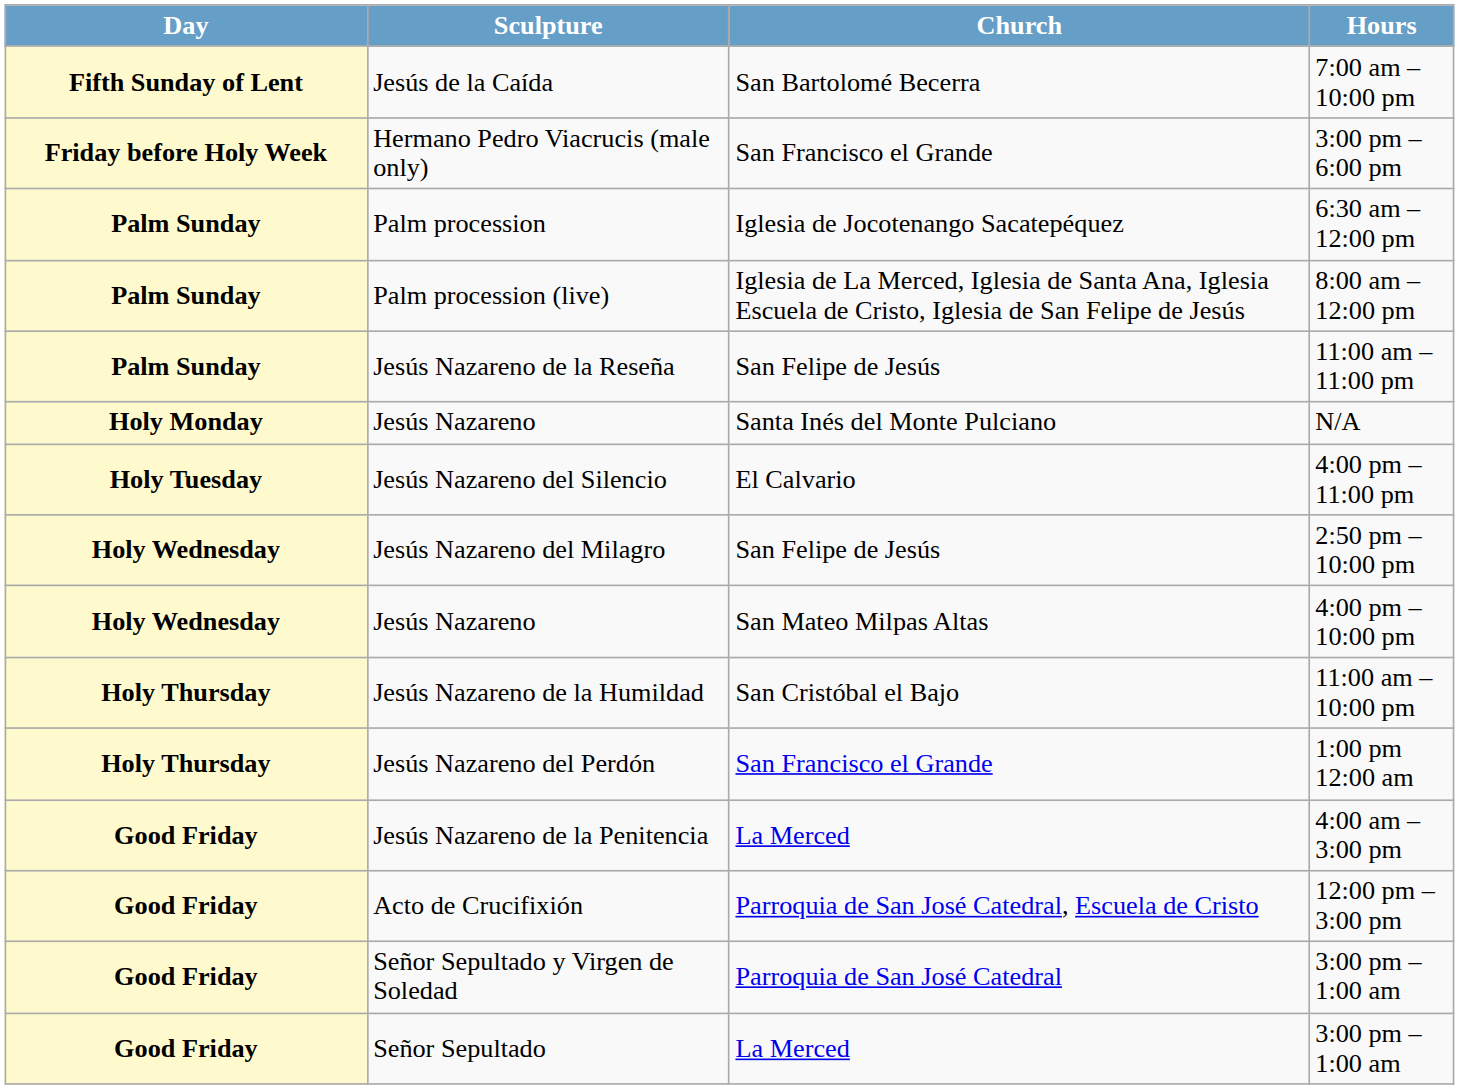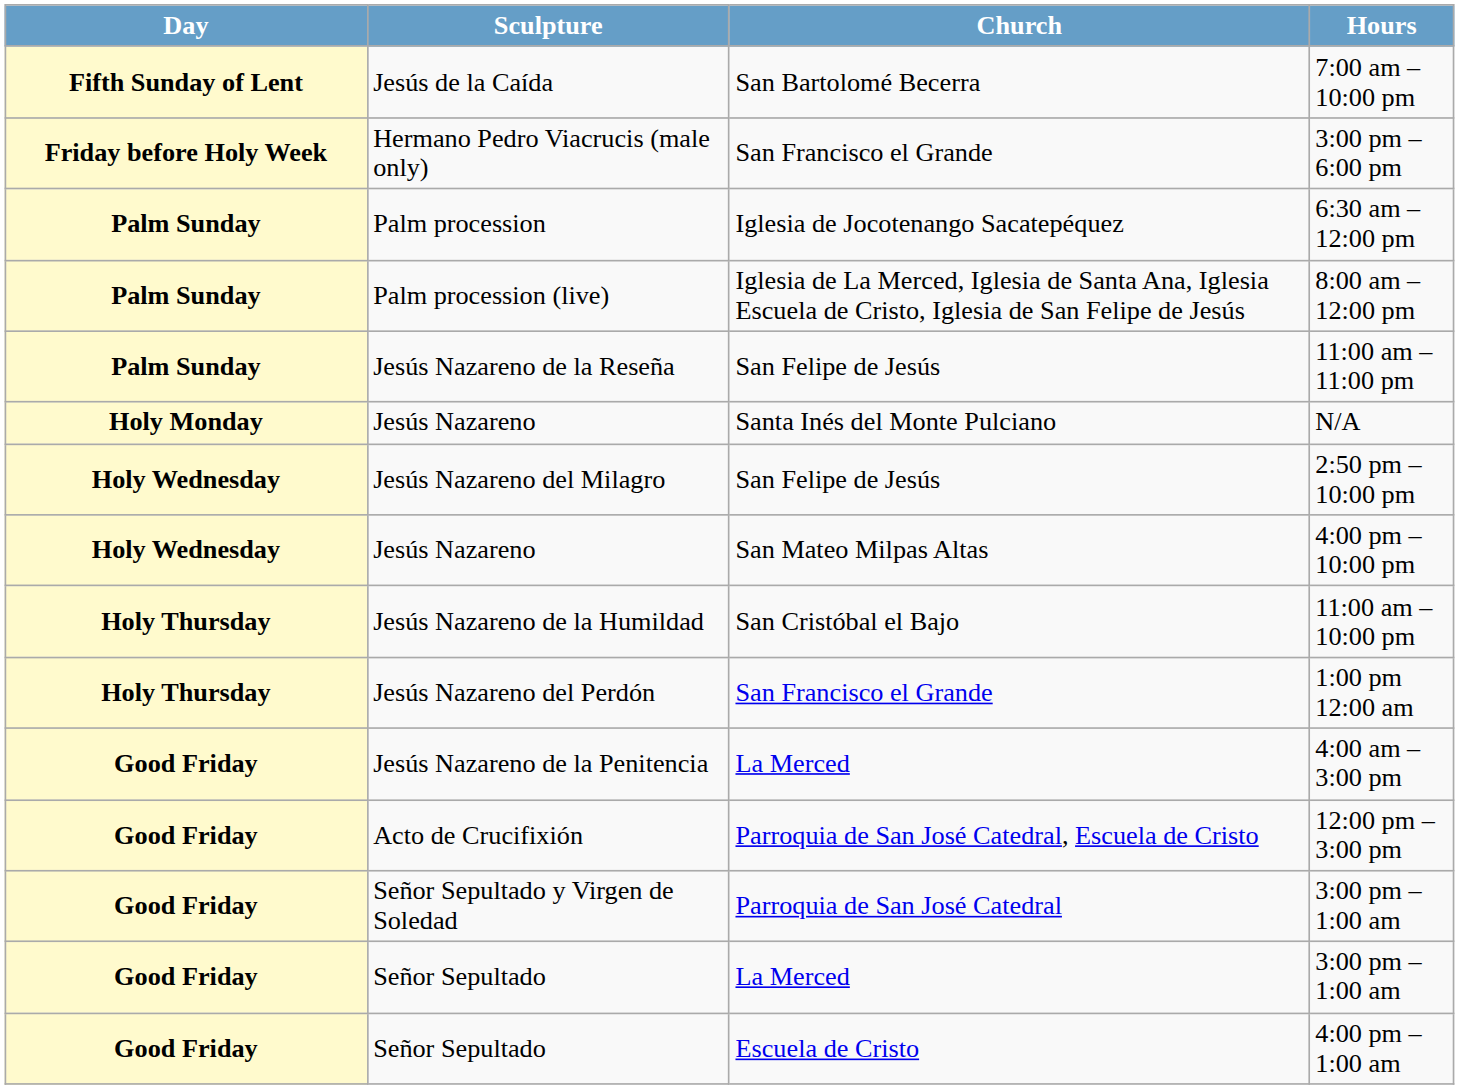 <table class="mw-collapsible mw-collapsed wikitable sortable" width=70% style="margin:1em auto;">
 <tr style="color:white;">
 <th style="background:#659ec7;" align=center width=25%><strong>Day</strong></th>
 <th style="background:#659ec7;" align=center width=25%><strong>Sculpture</strong></th>
 <th style="background:#659ec7;" align=center><strong>Church</strong></th>
 <th style="background:#659ec7;" align=center width=10%><strong>Hours</strong></th>
 </tr>
 <tr>
 <th style="background:lemonchiffon;">Fifth Sunday of Lent</th>
 <td>Jesús de la Caída</td>
 <td>San Bartolomé Becerra</td>
 <td>7:00 am – 10:00 pm</td>
 </tr>
 <tr>
 <th style="background:lemonchiffon;">Friday before Holy Week</th>
 <td>Hermano Pedro Viacrucis (male only)</td>
 <td>San Francisco el Grande</td>
 <td>3:00 pm – 6:00 pm</td>
 </tr>
 <tr>
 <th style="background:lemonchiffon;">Palm Sunday</th>
 <td>Palm procession</td>
 <td>Iglesia de Jocotenango Sacatepéquez</td>
 <td>6:30 am – 12:00 pm</td>
 </tr>
 <tr>
 <th style="background:lemonchiffon;">Palm Sunday</th>
 <td>Palm procession (live)</td>
 <td>Iglesia de La Merced, Iglesia de Santa Ana, Iglesia Escuela de Cristo, Iglesia de San Felipe de Jesús</td>
 <td>8:00 am – 12:00 pm</td>
 </tr>
 <tr>
 <th style="background:lemonchiffon;">Palm Sunday</th>
 <td>Jesús Nazareno de la Reseña</td>
 <td>San Felipe de Jesús</td>
 <td>11:00 am – 11:00 pm</td>
 </tr>
 <tr>
 <th style="background:lemonchiffon;">Holy Monday</th>
 <td>Jesús Nazareno</td>
 <td>Santa Inés del Monte Pulciano</td>
 <td>N/A</td>
-</tr>
-<tr>
-<th style="background:lemonchiffon;">Holy Tuesday</th>
-<td>Jesús Nazareno del Silencio</td>
-<td>El Calvario</td>
-<td>4:00 pm – 11:00 pm</td>
 </tr>
 <tr>
 <th style="background:lemonchiffon;">Holy Wednesday</th>
 <td>Jesús Nazareno del Milagro</td>
 <td>San Felipe de Jesús</td>
 <td>2:50 pm – 10:00 pm</td>
 </tr>
 <tr>
 <th style="background:lemonchiffon;">Holy Wednesday</th>
 <td>Jesús Nazareno</td>
 <td>San Mateo Milpas Altas</td>
 <td>4:00 pm – 10:00 pm</td>
 </tr>
 <tr>
 <th style="background:lemonchiffon;">Holy Thursday</th>
 <td>Jesús Nazareno de la Humildad</td>
 <td>San Cristóbal el Bajo</td>
 <td>11:00 am – 10:00 pm</td>
 </tr>
 <tr>
 <th style="background:lemonchiffon;">Holy Thursday</th>
 <td>Jesús Nazareno del Perdón</td>
 <td><a href='#'>San Francisco el Grande</a></td>
 <td>1:00 pm 12:00 am</td>
 </tr>
 <tr>
 <th style="background:lemonchiffon;">Good Friday</th>
 <td>Jesús Nazareno de la Penitencia</td>
 <td><a href='#'>La Merced</a></td>
 <td>4:00 am – 3:00 pm</td>
 </tr>
 <tr>
 <th style="background:lemonchiffon;">Good Friday</th>
 <td>Acto de Crucifixión</td>
 <td><a href='#'>Parroquia de San José Catedral</a>, <a href='#'>Escuela de Cristo</a></td>
 <td>12:00 pm – 3:00 pm</td>
 </tr>
 <tr>
 <th style="background:lemonchiffon;">Good Friday</th>
 <td>Señor Sepultado y Virgen de Soledad</td>
 <td><a href='#'>Parroquia de San José Catedral</a></td>
 <td>3:00 pm – 1:00 am</td>
 </tr>
 <tr>
 <th style="background:lemonchiffon;">Good Friday</th>
 <td>Señor Sepultado</td>
 <td><a href='#'>La Merced</a></td>
 <td>3:00 pm – 1:00 am</td>
 </tr>
+<tr>
+<th style="background:lemonchiffon;">Good Friday</th>
+<td>Señor Sepultado</td>
+<td><a href='#'>Escuela de Cristo</a></td>
+<td>4:00 pm – 1:00 am</td>
+</tr>
 </table>
